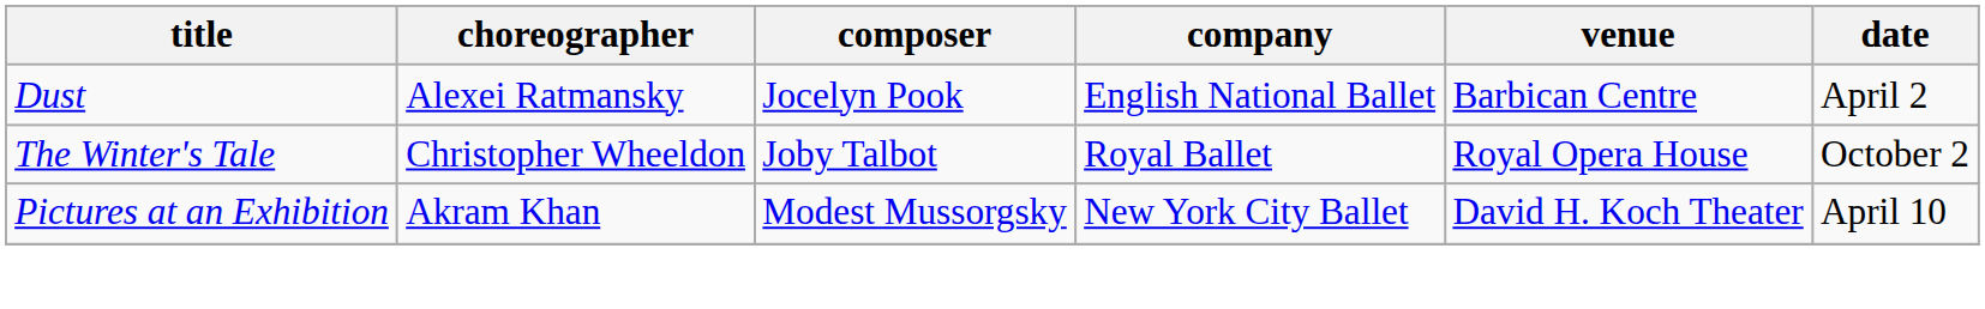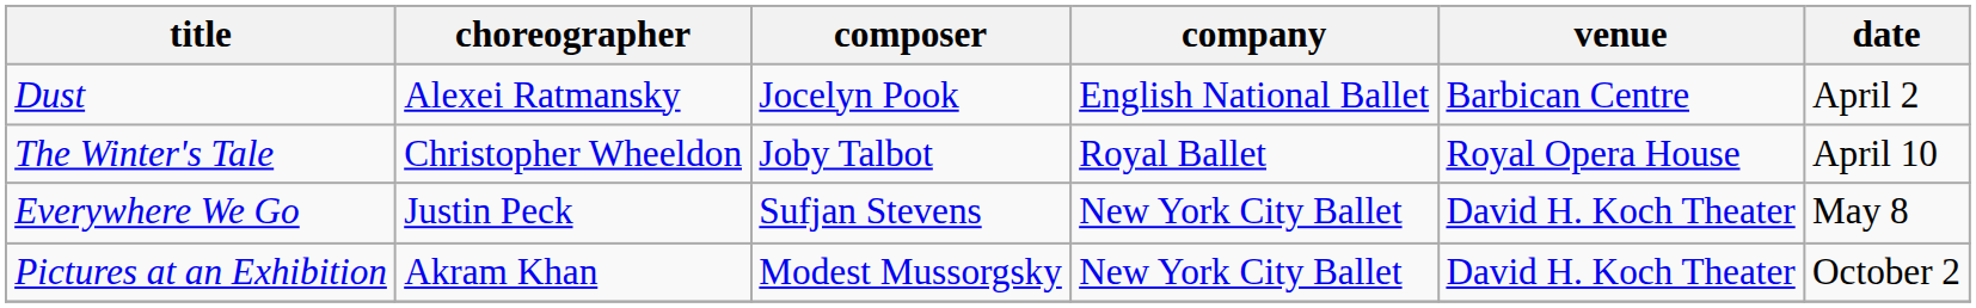 <table class="wikitable sortable">
 <tr>
 <th>title</th>
 <th>choreographer</th>
 <th>composer</th>
 <th>company</th>
 <th>venue</th>
 <th>date</th>
 </tr>
 <tr>
 <td><em><a href='#'>Dust</a></em></td>
 <td><a href='#'>Alexei Ratmansky</a></td>
 <td><a href='#'>Jocelyn Pook</a></td>
 <td><a href='#'>English National Ballet</a></td>
 <td><a href='#'>Barbican Centre</a></td>
 <td>April 2</td>
 </tr>
 <tr>
 <td><em><a href='#'>The Winter's Tale</a></em></td>
 <td><a href='#'>Christopher Wheeldon</a></td>
 <td><a href='#'>Joby Talbot</a></td>
 <td><a href='#'>Royal Ballet</a></td>
 <td><a href='#'>Royal Opera House</a></td>
-<td>October 2</td>
+<td>April 10</td>
+</tr>
+<tr>
+<td><em><a href='#'>Everywhere We Go</a></em></td>
+<td><a href='#'>Justin Peck</a></td>
+<td><a href='#'>Sufjan Stevens</a></td>
+<td><a href='#'>New York City Ballet</a></td>
+<td><a href='#'>David H. Koch Theater</a></td>
+<td>May 8</td>
 </tr>
 <tr>
 <td><em><a href='#'>Pictures at an Exhibition</a></em></td>
 <td><a href='#'>Akram Khan</a></td>
 <td><a href='#'>Modest Mussorgsky</a></td>
 <td><a href='#'>New York City Ballet</a></td>
 <td><a href='#'>David H. Koch Theater</a></td>
-<td>April 10</td>
+<td>October 2</td>
 </tr>
 <tr>
 </tr>
 </table>
